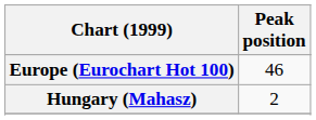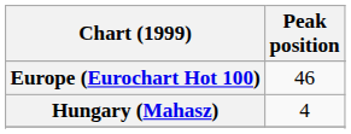 <table class="wikitable sortable plainrowheaders" style="text-align:center">
 <tr>
 <th scope="col">Chart (1999)</th>
 <th scope="col">Peak<br>position</th>
 </tr>
 <tr>
 </tr>
 <tr>
 <th scope="row">Europe (<a href='#'>Eurochart Hot 100</a>)</th>
 <td>46</td>
 </tr>
 <tr>
 <th scope="row">Hungary (<a href='#'>Mahasz</a>)</th>
-<td>2</td>
+<td>4</td>
 </tr>
 <tr>
 </tr>
 <tr>
 </tr>
 <tr>
 </tr>
 <tr>
 </tr>
 <tr>
 </tr>
 <tr>
 </tr>
 <tr>
 </tr>
 <tr>
 </tr>
 </table>
